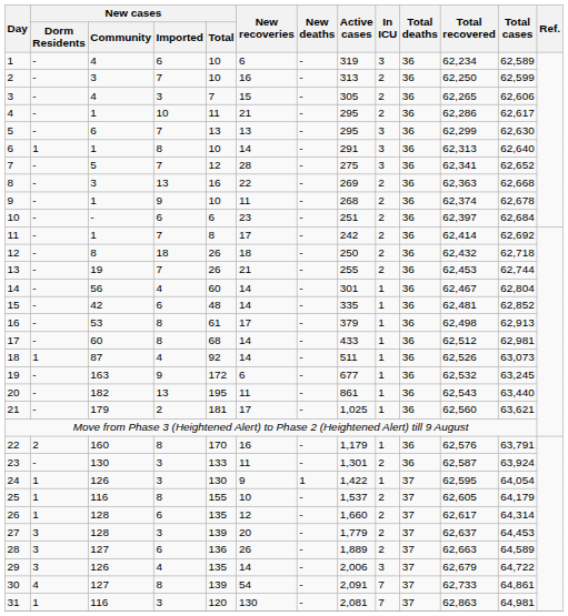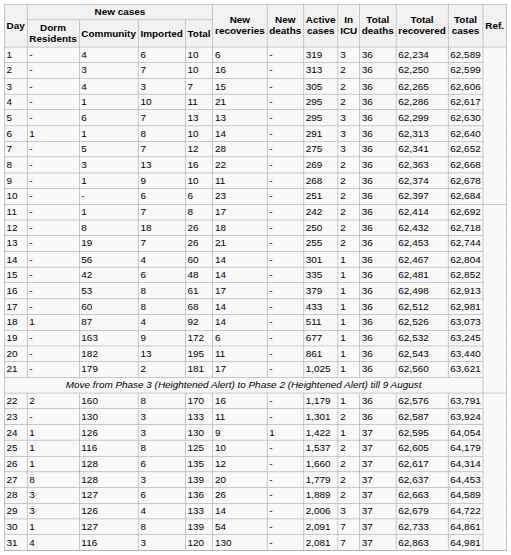 <table class="wikitable">
 <tr>
 <th rowspan="2">Day</th>
 <th colspan="4">New cases</th>
 <th rowspan="2">New recoveries</th>
 <th rowspan="2">New deaths</th>
 <th rowspan="2">Active cases</th>
 <th rowspan="2">In ICU</th>
 <th rowspan="2">Total deaths</th>
 <th rowspan="2">Total recovered</th>
 <th rowspan="2">Total cases</th>
 <th rowspan="2">Ref.</th>
 </tr>
 <tr>
 <th>Dorm Residents</th>
 <th>Community</th>
 <th>Imported</th>
 <th>Total</th>
 </tr>
 <tr>
 <td>1</td>
 <td>-</td>
 <td>4</td>
 <td>6</td>
 <td>10</td>
 <td>6</td>
 <td>-</td>
 <td>319</td>
 <td>3</td>
 <td>36</td>
 <td>62,234</td>
 <td>62,589</td>
 <td rowspan="10"></td>
 </tr>
 <tr>
 <td>2</td>
 <td>-</td>
 <td>3</td>
 <td>7</td>
 <td>10</td>
 <td>16</td>
 <td>-</td>
 <td>313</td>
 <td>2</td>
 <td>36</td>
 <td>62,250</td>
 <td>62,599</td>
 </tr>
 <tr>
 <td>3</td>
 <td>-</td>
 <td>4</td>
 <td>3</td>
 <td>7</td>
 <td>15</td>
 <td>-</td>
 <td>305</td>
 <td>2</td>
 <td>36</td>
 <td>62,265</td>
 <td>62,606</td>
 </tr>
 <tr>
 <td>4</td>
 <td>-</td>
 <td>1</td>
 <td>10</td>
 <td>11</td>
 <td>21</td>
 <td>-</td>
 <td>295</td>
 <td>2</td>
 <td>36</td>
 <td>62,286</td>
 <td>62,617</td>
 </tr>
 <tr>
 <td>5</td>
 <td>-</td>
 <td>6</td>
 <td>7</td>
 <td>13</td>
 <td>13</td>
 <td>-</td>
 <td>295</td>
 <td>3</td>
 <td>36</td>
 <td>62,299</td>
 <td>62,630</td>
 </tr>
 <tr>
 <td>6</td>
 <td>1</td>
 <td>1</td>
 <td>8</td>
 <td>10</td>
 <td>14</td>
 <td>-</td>
 <td>291</td>
 <td>3</td>
 <td>36</td>
 <td>62,313</td>
 <td>62,640</td>
 </tr>
 <tr>
 <td>7</td>
 <td>-</td>
 <td>5</td>
 <td>7</td>
 <td>12</td>
 <td>28</td>
 <td>-</td>
 <td>275</td>
 <td>3</td>
 <td>36</td>
 <td>62,341</td>
 <td>62,652</td>
 </tr>
 <tr>
 <td>8</td>
 <td>-</td>
 <td>3</td>
 <td>13</td>
 <td>16</td>
 <td>22</td>
 <td>-</td>
 <td>269</td>
 <td>2</td>
 <td>36</td>
 <td>62,363</td>
 <td>62,668</td>
 </tr>
 <tr>
 <td>9</td>
 <td>-</td>
 <td>1</td>
 <td>9</td>
 <td>10</td>
 <td>11</td>
 <td>-</td>
 <td>268</td>
 <td>2</td>
 <td>36</td>
 <td>62,374</td>
 <td>62,678</td>
 </tr>
 <tr>
 <td>10</td>
 <td>-</td>
 <td>-</td>
 <td>6</td>
 <td>6</td>
 <td>23</td>
 <td>-</td>
 <td>251</td>
 <td>2</td>
 <td>36</td>
 <td>62,397</td>
 <td>62,684</td>
 </tr>
 <tr>
 <td>11</td>
 <td>-</td>
 <td>1</td>
 <td>7</td>
 <td>8</td>
 <td>17</td>
 <td>-</td>
 <td>242</td>
 <td>2</td>
 <td>36</td>
 <td>62,414</td>
 <td>62,692</td>
 <td rowspan="12"></td>
 </tr>
 <tr>
 <td>12</td>
 <td>-</td>
 <td>8</td>
 <td>18</td>
 <td>26</td>
 <td>18</td>
 <td>-</td>
 <td>250</td>
 <td>2</td>
 <td>36</td>
 <td>62,432</td>
 <td>62,718</td>
 </tr>
 <tr>
 <td>13</td>
 <td>-</td>
 <td>19</td>
 <td>7</td>
 <td>26</td>
 <td>21</td>
 <td>-</td>
 <td>255</td>
 <td>2</td>
 <td>36</td>
 <td>62,453</td>
 <td>62,744</td>
 </tr>
 <tr>
 <td>14</td>
 <td>-</td>
 <td>56</td>
 <td>4</td>
 <td>60</td>
 <td>14</td>
 <td>-</td>
 <td>301</td>
 <td>1</td>
 <td>36</td>
 <td>62,467</td>
 <td>62,804</td>
 </tr>
 <tr>
 <td>15</td>
 <td>-</td>
 <td>42</td>
 <td>6</td>
 <td>48</td>
 <td>14</td>
 <td>-</td>
 <td>335</td>
 <td>1</td>
 <td>36</td>
 <td>62,481</td>
 <td>62,852</td>
 </tr>
 <tr>
 <td>16</td>
 <td>-</td>
 <td>53</td>
 <td>8</td>
 <td>61</td>
 <td>17</td>
 <td>-</td>
 <td>379</td>
 <td>1</td>
 <td>36</td>
 <td>62,498</td>
 <td>62,913</td>
 </tr>
 <tr>
 <td>17</td>
 <td>-</td>
 <td>60</td>
 <td>8</td>
 <td>68</td>
 <td>14</td>
 <td>-</td>
 <td>433</td>
 <td>1</td>
 <td>36</td>
 <td>62,512</td>
 <td>62,981</td>
 </tr>
 <tr>
 <td>18</td>
 <td>1</td>
 <td>87</td>
 <td>4</td>
 <td>92</td>
 <td>14</td>
 <td>-</td>
 <td>511</td>
 <td>1</td>
 <td>36</td>
 <td>62,526</td>
 <td>63,073</td>
 </tr>
 <tr>
 <td>19</td>
 <td>-</td>
 <td>163</td>
 <td>9</td>
 <td>172</td>
 <td>6</td>
 <td>-</td>
 <td>677</td>
 <td>1</td>
 <td>36</td>
 <td>62,532</td>
 <td>63,245</td>
 </tr>
 <tr>
 <td>20</td>
 <td>-</td>
 <td>182</td>
 <td>13</td>
 <td>195</td>
 <td>11</td>
 <td>-</td>
 <td>861</td>
 <td>1</td>
 <td>36</td>
 <td>62,543</td>
 <td>63,440</td>
 </tr>
 <tr>
 <td>21</td>
 <td>-</td>
 <td>179</td>
 <td>2</td>
 <td>181</td>
 <td>17</td>
 <td>-</td>
 <td>1,025</td>
 <td>1</td>
 <td>36</td>
 <td>62,560</td>
 <td>63,621</td>
 </tr>
 <tr>
 <td colspan="12" align="center"><em>Move from Phase 3 (Heightened Alert) to Phase 2 (Heightened Alert) till 9 August</em></td>
 </tr>
 <tr>
 <td>22</td>
 <td>2</td>
 <td>160</td>
 <td>8</td>
 <td>170</td>
 <td>16</td>
 <td>-</td>
 <td>1,179</td>
 <td>1</td>
 <td>36</td>
 <td>62,576</td>
 <td>63,791</td>
 <td rowspan="10"></td>
 </tr>
 <tr>
 <td>23</td>
 <td>-</td>
 <td>130</td>
 <td>3</td>
 <td>133</td>
 <td>11</td>
 <td>-</td>
 <td>1,301</td>
 <td>2</td>
 <td>36</td>
 <td>62,587</td>
 <td>63,924</td>
 </tr>
 <tr>
 <td>24</td>
 <td>1</td>
 <td>126</td>
 <td>3</td>
 <td>130</td>
 <td>9</td>
 <td>1</td>
 <td>1,422</td>
 <td>1</td>
 <td>37</td>
 <td>62,595</td>
 <td>64,054</td>
 </tr>
 <tr>
 <td>25</td>
 <td>1</td>
 <td>116</td>
 <td>8</td>
-<td>155</td>
+<td>125</td>
 <td>10</td>
 <td>-</td>
 <td>1,537</td>
 <td>2</td>
 <td>37</td>
 <td>62,605</td>
 <td>64,179</td>
 </tr>
 <tr>
 <td>26</td>
 <td>1</td>
 <td>128</td>
 <td>6</td>
 <td>135</td>
 <td>12</td>
 <td>-</td>
 <td>1,660</td>
 <td>2</td>
 <td>37</td>
 <td>62,617</td>
 <td>64,314</td>
 </tr>
 <tr>
 <td>27</td>
-<td>3</td>
+<td>8</td>
 <td>128</td>
 <td>3</td>
 <td>139</td>
 <td>20</td>
 <td>-</td>
 <td>1,779</td>
 <td>2</td>
 <td>37</td>
 <td>62,637</td>
 <td>64,453</td>
 </tr>
 <tr>
 <td>28</td>
 <td>3</td>
 <td>127</td>
 <td>6</td>
 <td>136</td>
 <td>26</td>
 <td>-</td>
 <td>1,889</td>
 <td>2</td>
 <td>37</td>
 <td>62,663</td>
 <td>64,589</td>
 </tr>
 <tr>
 <td>29</td>
 <td>3</td>
 <td>126</td>
 <td>4</td>
-<td>135</td>
+<td>133</td>
 <td>14</td>
 <td>-</td>
 <td>2,006</td>
 <td>3</td>
 <td>37</td>
 <td>62,679</td>
 <td>64,722</td>
 </tr>
 <tr>
 <td>30</td>
-<td>4</td>
+<td>1</td>
 <td>127</td>
 <td>8</td>
 <td>139</td>
 <td>54</td>
 <td>-</td>
 <td>2,091</td>
 <td>7</td>
 <td>37</td>
 <td>62,733</td>
 <td>64,861</td>
 </tr>
 <tr>
 <td>31</td>
-<td>1</td>
+<td>4</td>
 <td>116</td>
 <td>3</td>
 <td>120</td>
 <td>130</td>
 <td>-</td>
 <td>2,081</td>
 <td>7</td>
 <td>37</td>
 <td>62,863</td>
 <td>64,981</td>
 </tr>
 <tr>
 </tr>
 </table>
